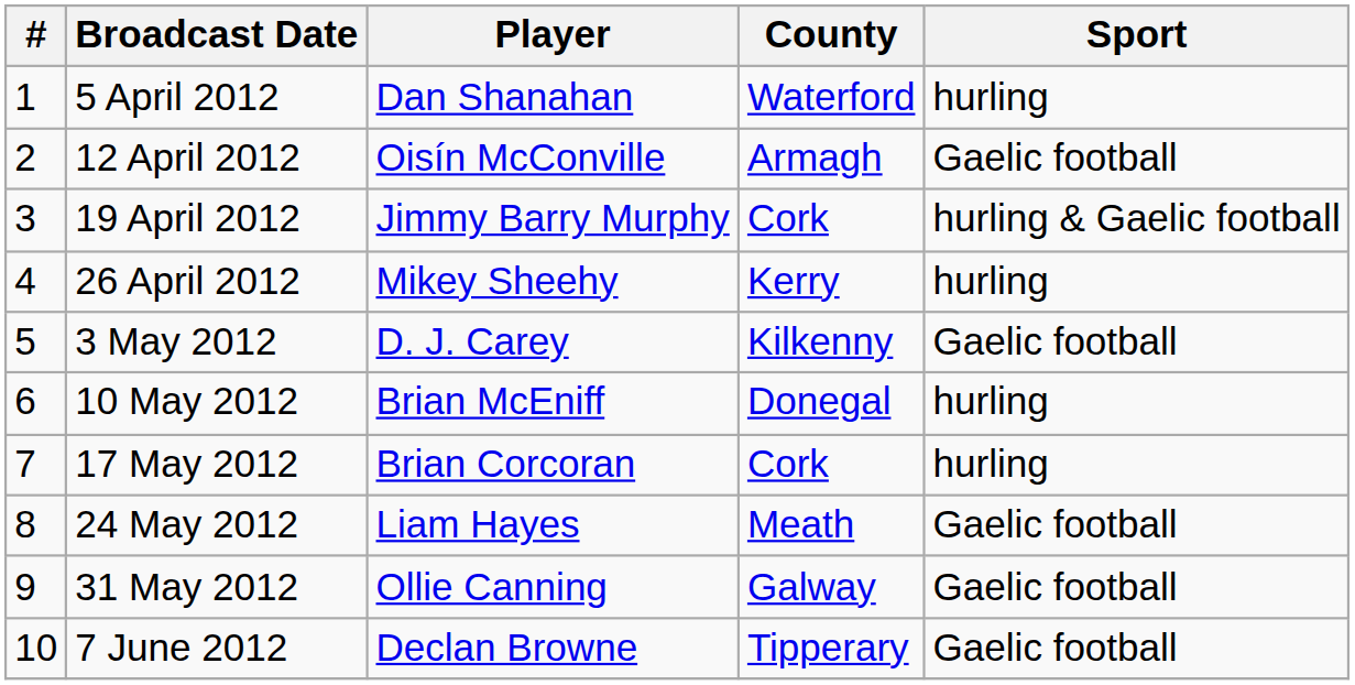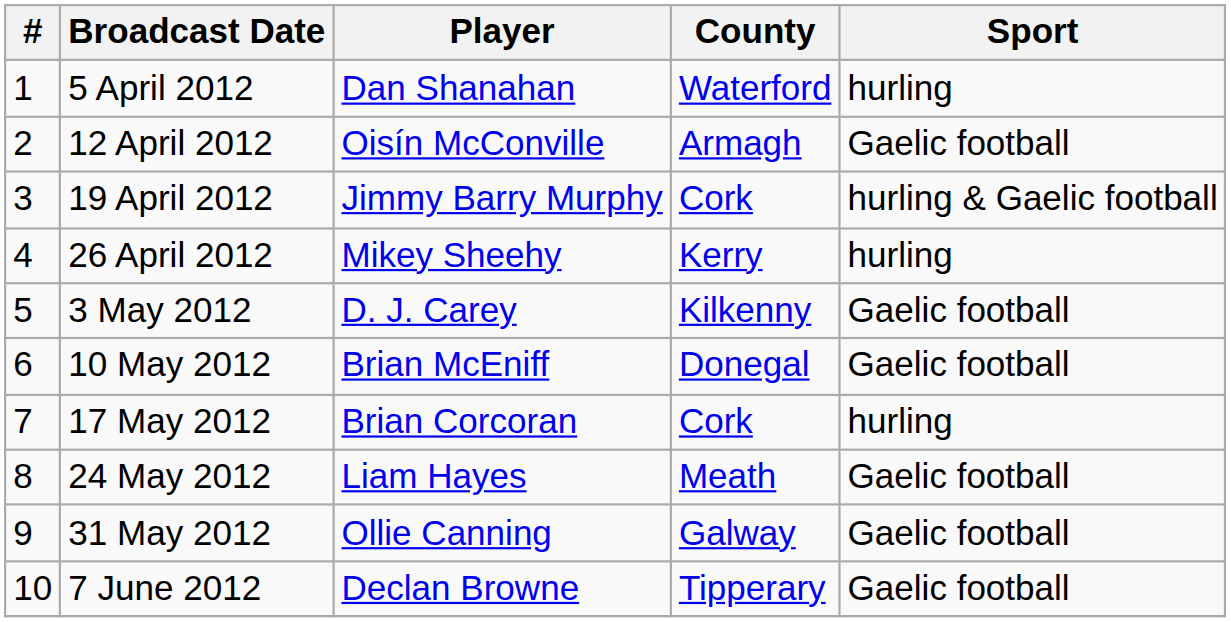 <table class="wikitable">
 <tr>
 <th>#</th>
 <th>Broadcast Date</th>
 <th>Player</th>
 <th>County</th>
 <th>Sport</th>
 </tr>
 <tr>
 <td>1</td>
 <td>5 April 2012</td>
 <td><a href='#'>Dan Shanahan</a></td>
 <td><a href='#'>Waterford</a></td>
 <td>hurling</td>
 </tr>
 <tr>
 <td>2</td>
 <td>12 April 2012</td>
 <td><a href='#'>Oisín McConville</a></td>
 <td><a href='#'>Armagh</a></td>
 <td>Gaelic football</td>
 </tr>
 <tr>
 <td>3</td>
 <td>19 April 2012</td>
 <td><a href='#'>Jimmy Barry Murphy</a></td>
 <td><a href='#'>Cork</a></td>
 <td>hurling & Gaelic football</td>
 </tr>
 <tr>
 <td>4</td>
 <td>26 April 2012</td>
 <td><a href='#'>Mikey Sheehy</a></td>
 <td><a href='#'>Kerry</a></td>
 <td>hurling</td>
 </tr>
 <tr>
 <td>5</td>
 <td>3 May 2012</td>
 <td><a href='#'>D. J. Carey</a></td>
 <td><a href='#'>Kilkenny</a></td>
 <td>Gaelic football</td>
 </tr>
 <tr>
 <td>6</td>
 <td>10 May 2012</td>
 <td><a href='#'>Brian McEniff</a></td>
 <td><a href='#'>Donegal</a></td>
-<td>hurling</td>
+<td>Gaelic football</td>
 </tr>
 <tr>
 <td>7</td>
 <td>17 May 2012</td>
 <td><a href='#'>Brian Corcoran</a></td>
 <td><a href='#'>Cork</a></td>
 <td>hurling</td>
 </tr>
 <tr>
 <td>8</td>
 <td>24 May 2012</td>
 <td><a href='#'>Liam Hayes</a></td>
 <td><a href='#'>Meath</a></td>
 <td>Gaelic football</td>
 </tr>
 <tr>
 <td>9</td>
 <td>31 May 2012</td>
 <td><a href='#'>Ollie Canning</a></td>
 <td><a href='#'>Galway</a></td>
 <td>Gaelic football</td>
 </tr>
 <tr>
 <td>10</td>
 <td>7 June 2012</td>
 <td><a href='#'>Declan Browne</a></td>
 <td><a href='#'>Tipperary</a></td>
 <td>Gaelic football</td>
 </tr>
 <tr>
 </tr>
 </table>
